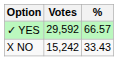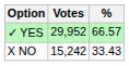 <table class="wikitable">
 <tr>
 <th>Option</th>
 <th>Votes</th>
 <th>%</th>
 </tr>
 <tr>
 <td style=background:#bbf8be>✓ YES</td>
-<td style=background:#bbf8be>29,592</td>
+<td style=background:#bbf8be>29,952</td>
 <td style=background:#bbf8be>66.57</td>
 </tr>
 <tr>
 <td>X NO</td>
 <td>15,242</td>
 <td>33.43</td>
 </tr>
 </table>
